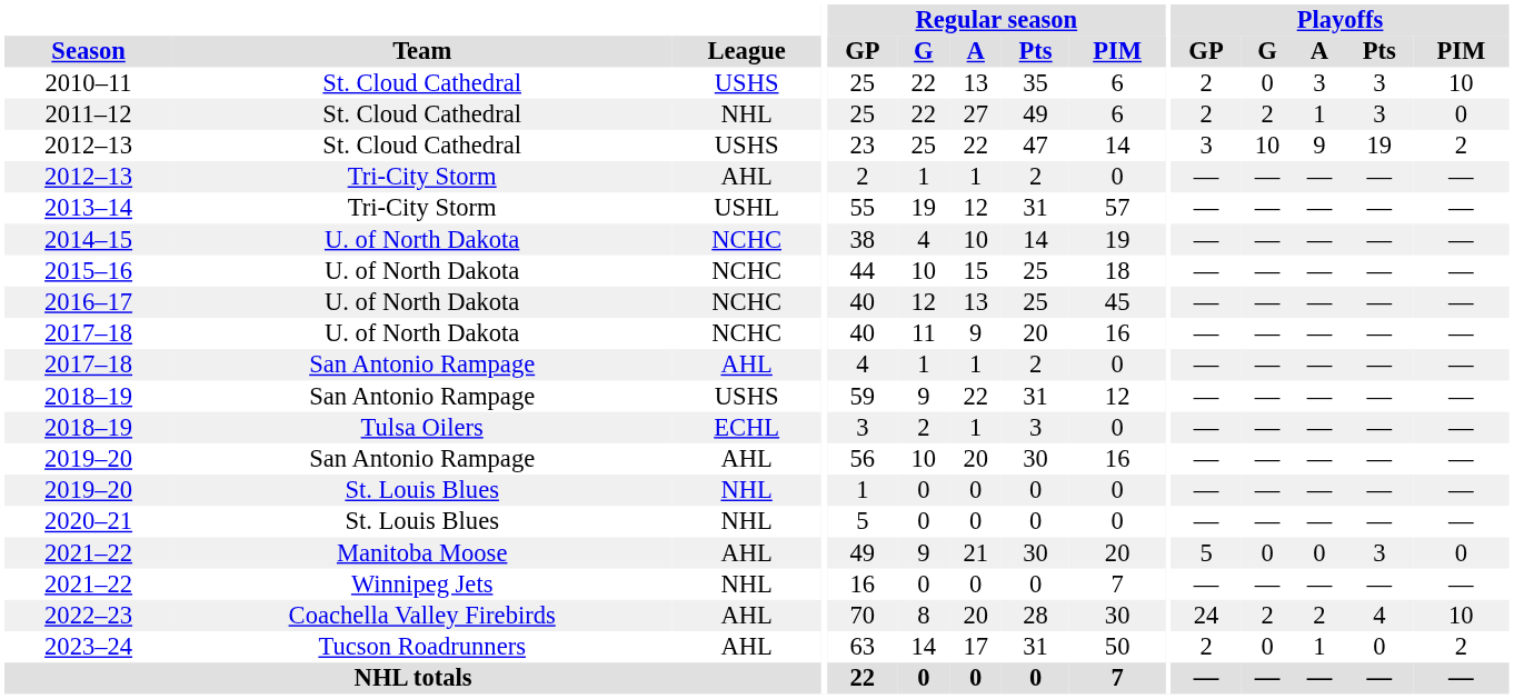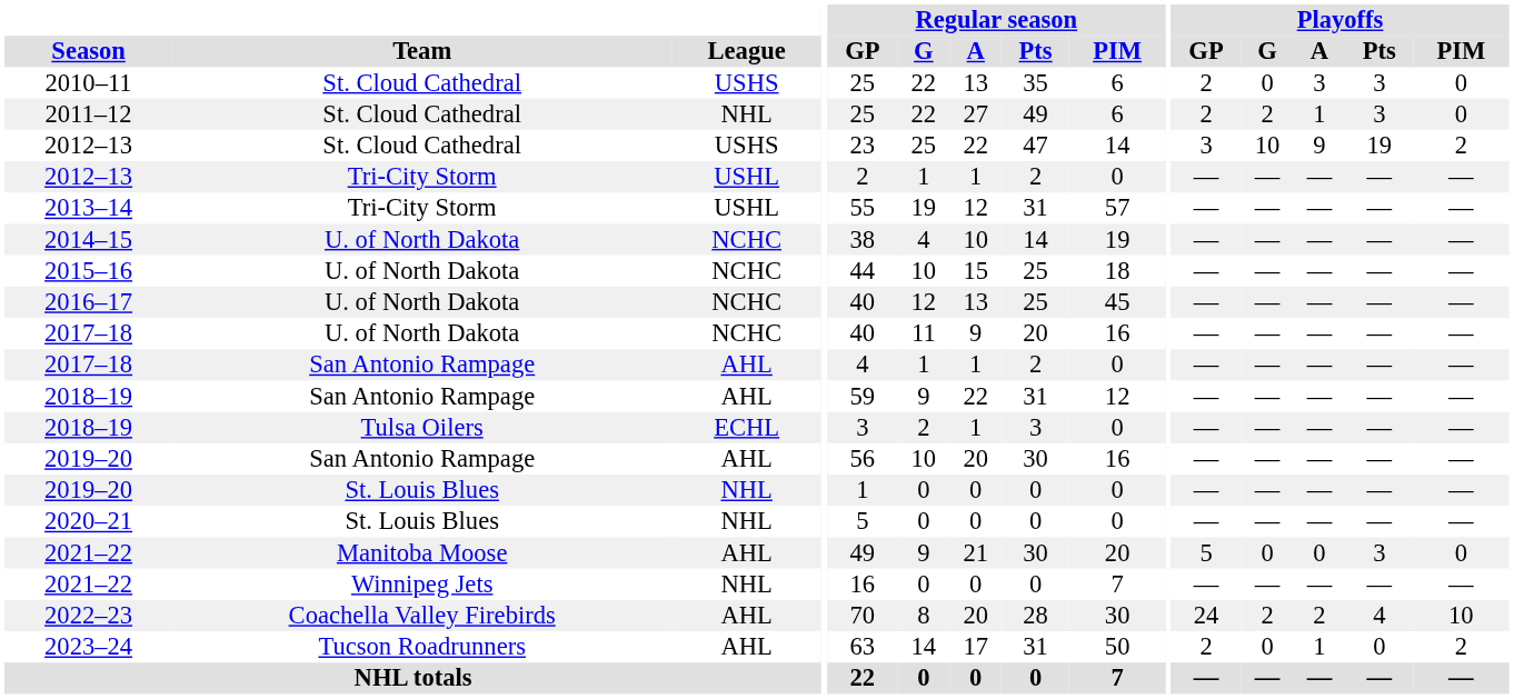 <table border="0" cellpadding="1" cellspacing="0" style="text-align:center; width:60em">
 <tr bgcolor="#e0e0e0">
 <th colspan="3" bgcolor="#ffffff"></th>
 <th rowspan="98" bgcolor="#ffffff"></th>
 <th colspan="5"><a href='#'>Regular season</a></th>
 <th rowspan="98" bgcolor="#ffffff"></th>
 <th colspan="5"><a href='#'>Playoffs</a></th>
 </tr>
 <tr bgcolor="#e0e0e0">
 <th><a href='#'>Season</a></th>
 <th>Team</th>
 <th>League</th>
 <th>GP</th>
 <th><a href='#'>G</a></th>
 <th><a href='#'>A</a></th>
 <th><a href='#'>Pts</a></th>
 <th><a href='#'>PIM</a></th>
 <th>GP</th>
 <th>G</th>
 <th>A</th>
 <th>Pts</th>
 <th>PIM</th>
 </tr>
 <tr>
 <td>2010–11</td>
 <td><a href='#'>St. Cloud Cathedral</a></td>
 <td><a href='#'>USHS</a></td>
 <td>25</td>
 <td>22</td>
 <td>13</td>
 <td>35</td>
 <td>6</td>
 <td>2</td>
 <td>0</td>
 <td>3</td>
 <td>3</td>
-<td>10</td>
+<td>0</td>
 </tr>
 <tr bgcolor="#f0f0f0">
 <td>2011–12</td>
 <td>St. Cloud Cathedral</td>
 <td>NHL</td>
 <td>25</td>
 <td>22</td>
 <td>27</td>
 <td>49</td>
 <td>6</td>
 <td>2</td>
 <td>2</td>
 <td>1</td>
 <td>3</td>
 <td>0</td>
 </tr>
 <tr>
 <td>2012–13</td>
 <td>St. Cloud Cathedral</td>
 <td>USHS</td>
 <td>23</td>
 <td>25</td>
 <td>22</td>
 <td>47</td>
 <td>14</td>
 <td>3</td>
 <td>10</td>
 <td>9</td>
 <td>19</td>
 <td>2</td>
 </tr>
 <tr bgcolor="#f0f0f0">
 <td><a href='#'>2012–13</a></td>
 <td><a href='#'>Tri-City Storm</a></td>
-<td>AHL</td>
+<td><a href='#'>USHL</a></td>
 <td>2</td>
 <td>1</td>
 <td>1</td>
 <td>2</td>
 <td>0</td>
 <td>—</td>
 <td>—</td>
 <td>—</td>
 <td>—</td>
 <td>—</td>
 </tr>
 <tr>
 <td><a href='#'>2013–14</a></td>
 <td>Tri-City Storm</td>
 <td>USHL</td>
 <td>55</td>
 <td>19</td>
 <td>12</td>
 <td>31</td>
 <td>57</td>
 <td>—</td>
 <td>—</td>
 <td>—</td>
 <td>—</td>
 <td>—</td>
 </tr>
 <tr bgcolor="#f0f0f0">
 <td><a href='#'>2014–15</a></td>
 <td><a href='#'>U. of North Dakota</a></td>
 <td><a href='#'>NCHC</a></td>
 <td>38</td>
 <td>4</td>
 <td>10</td>
 <td>14</td>
 <td>19</td>
 <td>—</td>
 <td>—</td>
 <td>—</td>
 <td>—</td>
 <td>—</td>
 </tr>
 <tr>
 <td><a href='#'>2015–16</a></td>
 <td>U. of North Dakota</td>
 <td>NCHC</td>
 <td>44</td>
 <td>10</td>
 <td>15</td>
 <td>25</td>
 <td>18</td>
 <td>—</td>
 <td>—</td>
 <td>—</td>
 <td>—</td>
 <td>—</td>
 </tr>
 <tr bgcolor="#f0f0f0">
 <td><a href='#'>2016–17</a></td>
 <td>U. of North Dakota</td>
 <td>NCHC</td>
 <td>40</td>
 <td>12</td>
 <td>13</td>
 <td>25</td>
 <td>45</td>
 <td>—</td>
 <td>—</td>
 <td>—</td>
 <td>—</td>
 <td>—</td>
 </tr>
 <tr>
 <td><a href='#'>2017–18</a></td>
 <td>U. of North Dakota</td>
 <td>NCHC</td>
 <td>40</td>
 <td>11</td>
 <td>9</td>
 <td>20</td>
 <td>16</td>
 <td>—</td>
 <td>—</td>
 <td>—</td>
 <td>—</td>
 <td>—</td>
 </tr>
 <tr bgcolor="#f0f0f0">
 <td><a href='#'>2017–18</a></td>
 <td><a href='#'>San Antonio Rampage</a></td>
 <td><a href='#'>AHL</a></td>
 <td>4</td>
 <td>1</td>
 <td>1</td>
 <td>2</td>
 <td>0</td>
 <td>—</td>
 <td>—</td>
 <td>—</td>
 <td>—</td>
 <td>—</td>
 </tr>
 <tr>
 <td><a href='#'>2018–19</a></td>
 <td>San Antonio Rampage</td>
-<td>USHS</td>
+<td>AHL</td>
 <td>59</td>
 <td>9</td>
 <td>22</td>
 <td>31</td>
 <td>12</td>
 <td>—</td>
 <td>—</td>
 <td>—</td>
 <td>—</td>
 <td>—</td>
 </tr>
 <tr bgcolor="#f0f0f0">
 <td><a href='#'>2018–19</a></td>
 <td><a href='#'>Tulsa Oilers</a></td>
 <td><a href='#'>ECHL</a></td>
 <td>3</td>
 <td>2</td>
 <td>1</td>
 <td>3</td>
 <td>0</td>
 <td>—</td>
 <td>—</td>
 <td>—</td>
 <td>—</td>
 <td>—</td>
 </tr>
 <tr>
 <td><a href='#'>2019–20</a></td>
 <td>San Antonio Rampage</td>
 <td>AHL</td>
 <td>56</td>
 <td>10</td>
 <td>20</td>
 <td>30</td>
 <td>16</td>
 <td>—</td>
 <td>—</td>
 <td>—</td>
 <td>—</td>
 <td>—</td>
 </tr>
 <tr bgcolor="#f0f0f0">
 <td><a href='#'>2019–20</a></td>
 <td><a href='#'>St. Louis Blues</a></td>
 <td><a href='#'>NHL</a></td>
 <td>1</td>
 <td>0</td>
 <td>0</td>
 <td>0</td>
 <td>0</td>
 <td>—</td>
 <td>—</td>
 <td>—</td>
 <td>—</td>
 <td>—</td>
 </tr>
 <tr>
 <td><a href='#'>2020–21</a></td>
 <td>St. Louis Blues</td>
 <td>NHL</td>
 <td>5</td>
 <td>0</td>
 <td>0</td>
 <td>0</td>
 <td>0</td>
 <td>—</td>
 <td>—</td>
 <td>—</td>
 <td>—</td>
 <td>—</td>
 </tr>
 <tr bgcolor="#f0f0f0">
 <td><a href='#'>2021–22</a></td>
 <td><a href='#'>Manitoba Moose</a></td>
 <td>AHL</td>
 <td>49</td>
 <td>9</td>
 <td>21</td>
 <td>30</td>
 <td>20</td>
 <td>5</td>
 <td>0</td>
 <td>0</td>
 <td>3</td>
 <td>0</td>
 </tr>
 <tr>
 <td><a href='#'>2021–22</a></td>
 <td><a href='#'>Winnipeg Jets</a></td>
 <td>NHL</td>
 <td>16</td>
 <td>0</td>
 <td>0</td>
 <td>0</td>
 <td>7</td>
 <td>—</td>
 <td>—</td>
 <td>—</td>
 <td>—</td>
 <td>—</td>
 </tr>
 <tr bgcolor="#f0f0f0">
 <td><a href='#'>2022–23</a></td>
 <td><a href='#'>Coachella Valley Firebirds</a></td>
 <td>AHL</td>
 <td>70</td>
 <td>8</td>
 <td>20</td>
 <td>28</td>
 <td>30</td>
 <td>24</td>
 <td>2</td>
 <td>2</td>
 <td>4</td>
 <td>10</td>
 </tr>
 <tr>
 <td><a href='#'>2023–24</a></td>
 <td><a href='#'>Tucson Roadrunners</a></td>
 <td>AHL</td>
 <td>63</td>
 <td>14</td>
 <td>17</td>
 <td>31</td>
 <td>50</td>
 <td>2</td>
 <td>0</td>
 <td>1</td>
 <td>0</td>
 <td>2</td>
 </tr>
 <tr bgcolor="#e0e0e0">
 <th colspan="3">NHL totals</th>
 <th>22</th>
 <th>0</th>
 <th>0</th>
 <th>0</th>
 <th>7</th>
 <th>—</th>
 <th>—</th>
 <th>—</th>
 <th>—</th>
 <th>—</th>
 </tr>
 </table>
